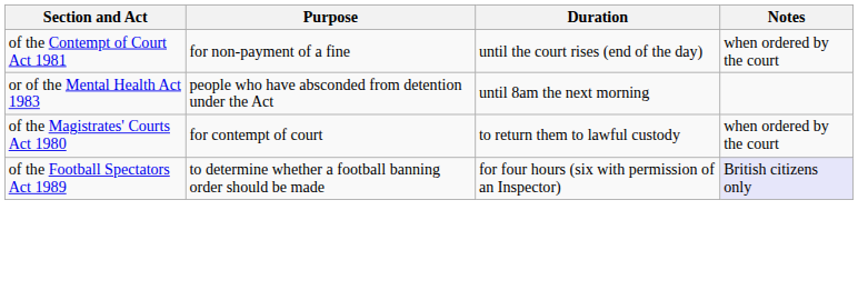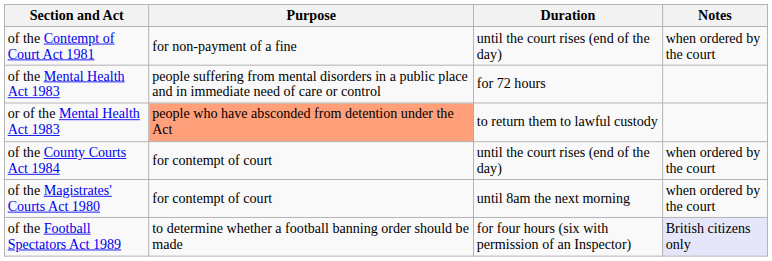 <table class="wikitable sortable" style="text-align:left">
 <tr>
 <th>Section and Act</th>
 <th>Purpose</th>
 <th>Duration</th>
 <th>Notes</th>
 </tr>
 <tr>
 <td> of the <a href='#'>Contempt of Court Act 1981</a></td>
 <td>for non-payment of a fine</td>
 <td>until the court rises (end of the day)</td>
 <td>when ordered by the court</td>
 </tr>
 <tr>
+<td> of the <a href='#'>Mental Health Act 1983</a></td>
+<td>people suffering from mental disorders in a public place and in immediate need of care or control</td>
+<td>for 72 hours</td>
+<td></td>
+</tr>
+<tr>
 <td> or  of the <a href='#'>Mental Health Act 1983</a></td>
-<td>people who have absconded from detention under the Act</td>
-<td>until 8am the next morning</td>
+<td style="background: lightsalmon;">people who have absconded from detention under the Act</td>
+<td>to return them to lawful custody</td>
 <td></td>
+</tr>
+<tr>
+<td> of the <a href='#'>County Courts Act 1984</a></td>
+<td>for contempt of court</td>
+<td>until the court rises (end of the day)</td>
+<td>when ordered by the court</td>
 </tr>
 <tr>
 <td> of the <a href='#'>Magistrates' Courts Act 1980</a></td>
 <td>for contempt of court</td>
-<td>to return them to lawful custody</td>
+<td>until 8am the next morning</td>
 <td>when ordered by the court</td>
 </tr>
 <tr>
 <td> of the <a href='#'>Football Spectators Act 1989</a></td>
 <td>to determine whether a football banning order should be made</td>
 <td>for four hours (six with permission of an Inspector)</td>
 <td style="background: lavender;">British citizens only</td>
 </tr>
 </table>
